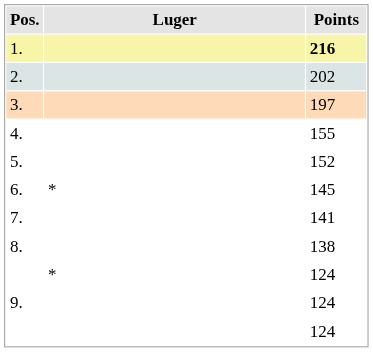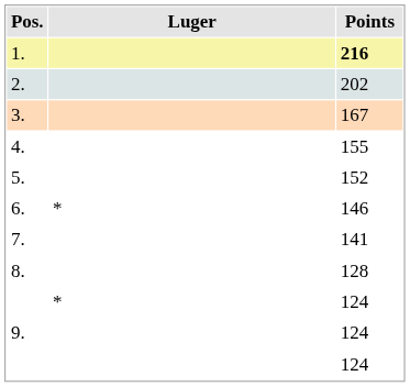 <table cellspacing="1" cellpadding="3" style="border:1px solid #aaa; font-size:90%;">
 <tr style="background:#e4e4e4;">
 <th style="width:10px;">Pos.</th>
 <th style="width:215px;">Luger</th>
 <th style="width:45px;">Points</th>
 </tr>
 <tr style="background:#f7f6a8;">
 <td>1.</td>
 <td align="left"><strong></strong></td>
 <td><strong>216</strong></td>
 </tr>
 <tr style="background:#dce5e5;">
 <td>2.</td>
 <td align="left"></td>
 <td>202</td>
 </tr>
 <tr style="background:#ffdab9;">
 <td>3.</td>
 <td align="left"></td>
-<td>197</td>
+<td>167</td>
 </tr>
 <tr>
 <td>4.</td>
 <td align="left"></td>
 <td>155</td>
 </tr>
 <tr>
 <td>5.</td>
 <td align="left"></td>
 <td>152</td>
 </tr>
 <tr>
 <td>6.</td>
 <td align="left">*</td>
-<td>145</td>
+<td>146</td>
 </tr>
 <tr>
 <td>7.</td>
 <td align="left"></td>
 <td>141</td>
 </tr>
 <tr>
 <td>8.</td>
 <td align="left"></td>
-<td>138</td>
+<td>128</td>
 </tr>
 <tr>
 <td rowspan=3>9.</td>
 <td align="left">*</td>
 <td>124</td>
 </tr>
 <tr>
 <td align="left"></td>
 <td>124</td>
 </tr>
 <tr>
 <td align="left"></td>
 <td>124</td>
 </tr>
 </table>
